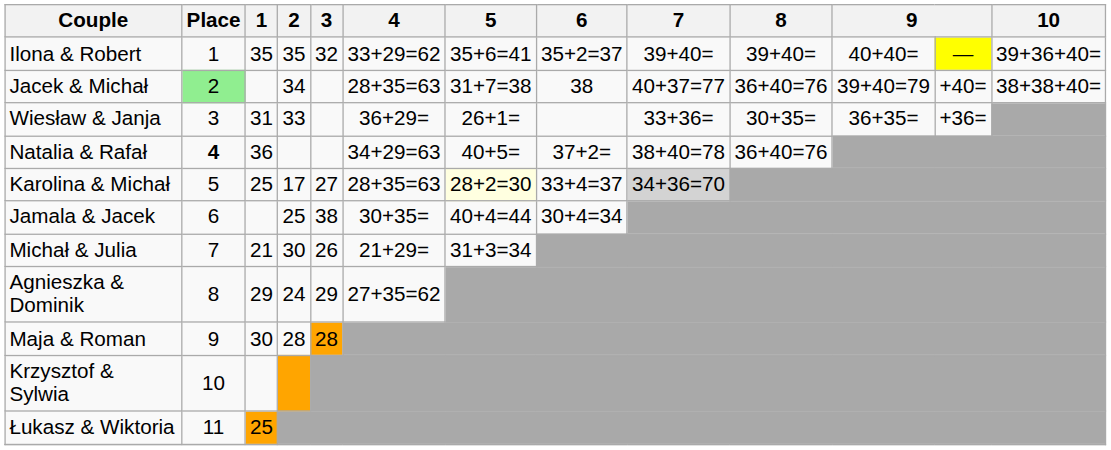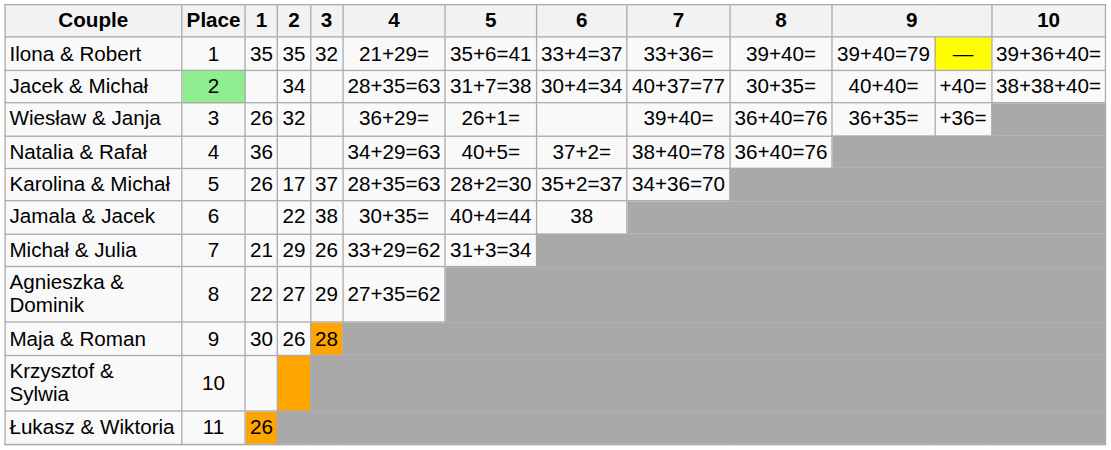 <table class="wikitable sortable" style="margin:auto;text-align:center;">
 <tr>
 <th width="130">Couple</th>
 <th>Place</th>
 <th>1</th>
 <th>2</th>
 <th>3</th>
 <th>4</th>
 <th>5</th>
 <th>6</th>
 <th>7</th>
 <th>8</th>
 <th colspan=2>9</th>
 <th>10</th>
 </tr>
 <tr>
 <td style="text-align:left;">Ilona & Robert</td>
 <td>1</td>
 <td>35</td>
 <td>35</td>
 <td>32</td>
-<td> 33+29=62</td>
+<td> 21+29=</td>
 <td> 35+6=41</td>
-<td> 35+2=37</td>
+<td> 33+4=37</td>
+<td> 33+36=</td>
 <td> 39+40=</td>
-<td> 39+40=</td>
-<td> 40+40=</td>
+<td>39+40=79</td>
 <td style="background:yellow;">—</td>
 <td>39+36+40=</td>
 </tr>
 <tr>
 <td style="text-align:left;">Jacek & Michał</td>
 <td style="background: lightgreen;">2</td>
 <td></td>
 <td>34</td>
 <td></td>
 <td> 28+35=63</td>
 <td> 31+7=38</td>
-<td>38</td>
+<td>30+4=34</td>
 <td> 40+37=77</td>
-<td> 36+40=76</td>
-<td>39+40=79</td>
+<td> 30+35=</td>
+<td> 40+40=</td>
 <td>+40=</td>
 <td>38+38+40=</td>
 </tr>
 <tr>
 <td style="text-align:left;">Wiesław & Janja</td>
 <td>3</td>
-<td>31</td>
-<td>33</td>
+<td>26</td>
+<td>32</td>
 <td></td>
 <td> 36+29=</td>
 <td> 26+1=</td>
 <td></td>
-<td> 33+36=</td>
-<td> 30+35=</td>
+<td> 39+40=</td>
+<td> 36+40=76</td>
 <td> 36+35=</td>
 <td>+36=</td>
 <td style="background:darkgrey;"></td>
 </tr>
 <tr>
 <td style="text-align:left;">Natalia & Rafał</td>
-<td><strong>4</strong></td>
+<td>4</td>
 <td>36</td>
 <td></td>
 <td></td>
 <td> 34+29=63</td>
 <td> 40+5=</td>
 <td> 37+2=</td>
 <td> 38+40=78</td>
 <td>36+40=76</td>
 <td colspan="3" style="background:darkgrey;"></td>
 </tr>
 <tr>
 <td style="text-align:left;">Karolina & Michał</td>
 <td>5</td>
-<td>25</td>
+<td>26</td>
 <td>17</td>
-<td>27</td>
+<td>37</td>
 <td> 28+35=63</td>
-<td style="background: lightyellow;"> 28+2=30</td>
-<td> 33+4=37</td>
-<td style="background: lightgrey;">34+36=70</td>
+<td> 28+2=30</td>
+<td> 35+2=37</td>
+<td>34+36=70</td>
 <td colspan="4" style="background:darkgrey;"></td>
 </tr>
 <tr>
 <td style="text-align:left;">Jamala & Jacek</td>
 <td>6</td>
 <td></td>
-<td>25</td>
+<td>22</td>
 <td>38</td>
 <td> 30+35=</td>
 <td> 40+4=44</td>
-<td>30+4=34</td>
+<td>38</td>
 <td colspan="5" style="background:darkgrey;"></td>
 </tr>
 <tr>
 <td style="text-align:left;">Michał & Julia</td>
 <td>7</td>
 <td>21</td>
-<td>30</td>
+<td>29</td>
 <td>26</td>
-<td> 21+29=</td>
+<td> 33+29=62</td>
 <td>31+3=34</td>
 <td colspan="6" style="background:darkgrey;"></td>
 </tr>
 <tr>
 <td style="text-align:left;">Agnieszka & Dominik</td>
 <td>8</td>
-<td>29</td>
-<td>24</td>
+<td>22</td>
+<td>27</td>
 <td>29</td>
 <td>27+35=62</td>
 <td colspan="7" style="background:darkgrey;"></td>
 </tr>
 <tr>
 <td style="text-align:left;">Maja & Roman</td>
 <td>9</td>
 <td>30</td>
-<td>28</td>
+<td>26</td>
 <td style="background:orange;">28</td>
 <td colspan="8" style="background:darkgrey;"></td>
 </tr>
 <tr>
 <td style="text-align:left;">Krzysztof & Sylwia</td>
 <td>10</td>
 <td></td>
 <td style="background:orange;"></td>
 <td colspan="9" style="background:darkgrey;"></td>
 </tr>
 <tr>
 <td style="text-align:left;">Łukasz & Wiktoria</td>
 <td>11</td>
-<td style="background:orange;">25</td>
+<td style="background:orange;">26</td>
 <td colspan="10" style="background:darkgrey;"></td>
 </tr>
 <tr>
 </tr>
 </table>
